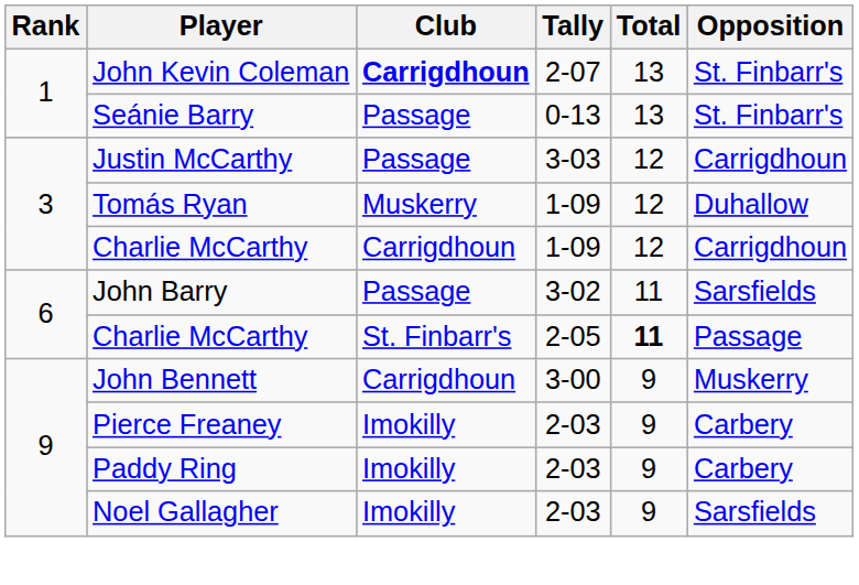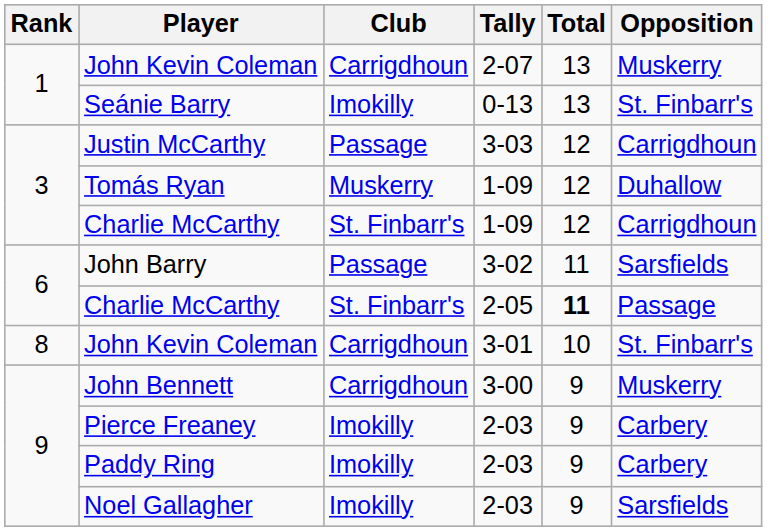 <table class="wikitable">
 <tr>
 <th>Rank</th>
 <th>Player</th>
 <th>Club</th>
 <th>Tally</th>
 <th>Total</th>
 <th>Opposition</th>
 </tr>
 <tr>
 <td rowspan="2" style="text-align:center;">1</td>
 <td><a href='#'>John Kevin Coleman</a></td>
-<td><strong><a href='#'>Carrigdhoun</a></strong></td>
+<td><a href='#'>Carrigdhoun</a></td>
 <td align=center>2-07</td>
 <td align=center>13</td>
-<td><a href='#'>St. Finbarr's</a></td>
+<td><a href='#'>Muskerry</a></td>
 </tr>
 <tr>
 <td><a href='#'>Seánie Barry</a></td>
-<td><a href='#'>Passage</a></td>
+<td><a href='#'>Imokilly</a></td>
 <td align=center>0-13</td>
 <td align=center>13</td>
 <td><a href='#'>St. Finbarr's</a></td>
 </tr>
 <tr>
 <td rowspan="3" style="text-align:center;">3</td>
 <td><a href='#'>Justin McCarthy</a></td>
 <td><a href='#'>Passage</a></td>
 <td align=center>3-03</td>
 <td align=center>12</td>
 <td><a href='#'>Carrigdhoun</a></td>
 </tr>
 <tr>
 <td><a href='#'>Tomás Ryan</a></td>
 <td><a href='#'>Muskerry</a></td>
 <td align=center>1-09</td>
 <td align=center>12</td>
 <td><a href='#'>Duhallow</a></td>
 </tr>
 <tr>
 <td><a href='#'>Charlie McCarthy</a></td>
-<td><a href='#'>Carrigdhoun</a></td>
+<td><a href='#'>St. Finbarr's</a></td>
 <td align=center>1-09</td>
 <td align=center>12</td>
 <td><a href='#'>Carrigdhoun</a></td>
 </tr>
 <tr>
 <td rowspan="2" style="text-align:center;">6</td>
 <td>John Barry</td>
 <td><a href='#'>Passage</a></td>
 <td align=center>3-02</td>
 <td align=center>11</td>
 <td><a href='#'>Sarsfields</a></td>
 </tr>
 <tr>
 <td><a href='#'>Charlie McCarthy</a></td>
 <td><a href='#'>St. Finbarr's</a></td>
 <td align=center>2-05</td>
 <td align=center><strong>11</strong></td>
 <td><a href='#'>Passage</a></td>
+</tr>
+<tr>
+<td rowspan="1" style="text-align:center;">8</td>
+<td><a href='#'>John Kevin Coleman</a></td>
+<td><a href='#'>Carrigdhoun</a></td>
+<td align=center>3-01</td>
+<td align=center>10</td>
+<td><a href='#'>St. Finbarr's</a></td>
 </tr>
 <tr>
 <td rowspan="4" style="text-align:center;">9</td>
 <td><a href='#'>John Bennett</a></td>
 <td><a href='#'>Carrigdhoun</a></td>
 <td align=center>3-00</td>
 <td align=center>9</td>
 <td><a href='#'>Muskerry</a></td>
 </tr>
 <tr>
 <td><a href='#'>Pierce Freaney</a></td>
 <td><a href='#'>Imokilly</a></td>
 <td align=center>2-03</td>
 <td align=center>9</td>
 <td><a href='#'>Carbery</a></td>
 </tr>
 <tr>
 <td><a href='#'>Paddy Ring</a></td>
 <td><a href='#'>Imokilly</a></td>
 <td align=center>2-03</td>
 <td align=center>9</td>
 <td><a href='#'>Carbery</a></td>
 </tr>
 <tr>
 <td><a href='#'>Noel Gallagher</a></td>
 <td><a href='#'>Imokilly</a></td>
 <td align=center>2-03</td>
 <td align=center>9</td>
 <td><a href='#'>Sarsfields</a></td>
 </tr>
 </table>
